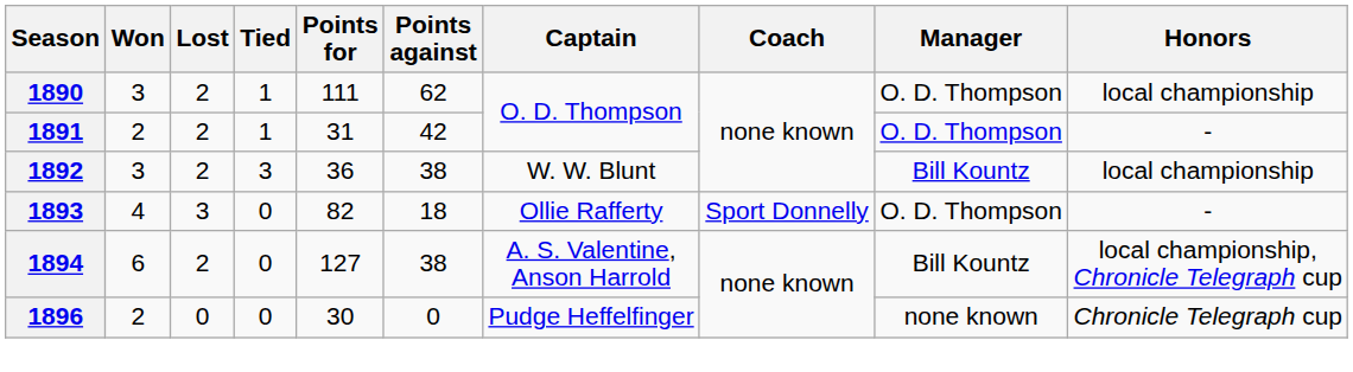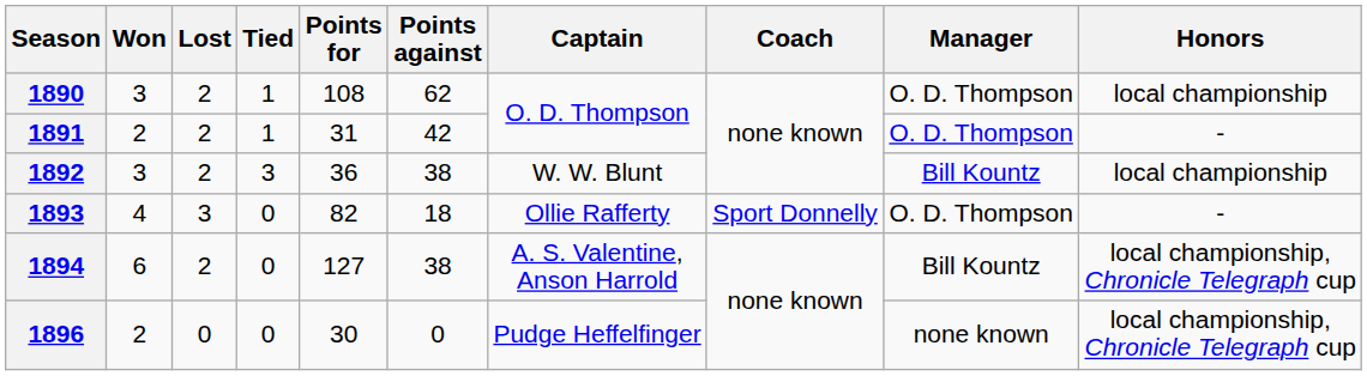 <table class="wikitable" style="text-align:center">
 <tr>
 <th>Season</th>
 <th>Won</th>
 <th>Lost</th>
 <th>Tied</th>
 <th>Points<br>for</th>
 <th>Points<br>against</th>
 <th>Captain</th>
 <th>Coach</th>
 <th>Manager</th>
 <th>Honors</th>
 </tr>
 <tr>
 <th><a href='#'>1890</a></th>
 <td>3</td>
 <td>2</td>
 <td>1</td>
-<td>111</td>
+<td>108</td>
 <td>62</td>
 <td rowspan=2><a href='#'>O. D. Thompson</a></td>
 <td rowspan=3>none known</td>
 <td>O. D. Thompson</td>
 <td>local championship</td>
 </tr>
 <tr>
 <th><a href='#'>1891</a></th>
 <td>2</td>
 <td>2</td>
 <td>1</td>
 <td>31</td>
 <td>42</td>
 <td><a href='#'>O. D. Thompson</a></td>
 <td>-</td>
 </tr>
 <tr>
 <th><a href='#'>1892</a></th>
 <td>3</td>
 <td>2</td>
 <td>3</td>
 <td>36</td>
 <td>38</td>
 <td>W. W. Blunt</td>
 <td><a href='#'>Bill Kountz</a></td>
 <td>local championship</td>
 </tr>
 <tr>
 <th><a href='#'>1893</a></th>
 <td>4</td>
 <td>3</td>
 <td>0</td>
 <td>82</td>
 <td>18</td>
 <td><a href='#'>Ollie Rafferty</a></td>
 <td><a href='#'>Sport Donnelly</a></td>
 <td>O. D. Thompson</td>
 <td>-</td>
 </tr>
 <tr>
 <th><a href='#'>1894</a></th>
 <td>6</td>
 <td>2</td>
 <td>0</td>
 <td>127</td>
 <td>38</td>
 <td><a href='#'>A. S. Valentine</a>,<br><a href='#'>Anson Harrold</a></td>
 <td rowspan=2>none known</td>
 <td>Bill Kountz</td>
 <td>local championship,<br><a href='#'><em>Chronicle Telegraph</em></a> cup</td>
 </tr>
 <tr>
 <th><a href='#'>1896</a></th>
 <td>2</td>
 <td>0</td>
 <td>0</td>
 <td>30</td>
 <td>0</td>
 <td><a href='#'>Pudge Heffelfinger</a></td>
 <td>none known</td>
-<td><em>Chronicle Telegraph</em> cup</td>
+<td>local championship,<br><a href='#'><em>Chronicle Telegraph</em></a> cup</td>
 </tr>
 </table>
